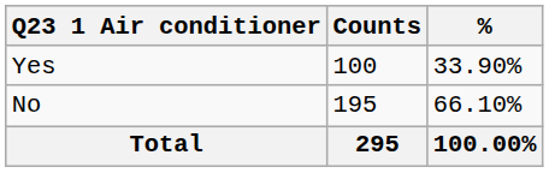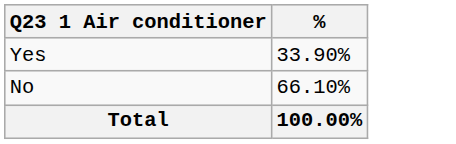 <table class="wikitable sortable">
 <tr>
 <th>Q23 1 Air conditioner</th>
-<th>Counts</th>
 <th>%</th>
 </tr>
 <tr>
 <td>Yes</td>
-<td>100</td>
 <td>33.90%</td>
 </tr>
 <tr>
 <td>No</td>
-<td>195</td>
 <td>66.10%</td>
 </tr>
 <tr>
 <th>Total</th>
-<th>295</th>
 <th>100.00%</th>
 </tr>
 </table>
